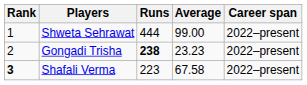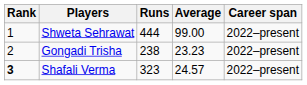 <table class="wikitable">
 <tr>
 <th>Rank</th>
 <th>Players</th>
 <th>Runs</th>
 <th>Average</th>
 <th>Career span</th>
 </tr>
 <tr>
 <td>1</td>
 <td><a href='#'>Shweta Sehrawat</a></td>
 <td>444</td>
 <td>99.00</td>
 <td>2022–present</td>
 </tr>
 <tr>
 <td>2</td>
 <td><a href='#'>Gongadi Trisha</a></td>
-<td><strong>238</strong></td>
+<td>238</td>
 <td>23.23</td>
 <td>2022–present</td>
 </tr>
 <tr>
 <td><strong>3</strong></td>
 <td><a href='#'>Shafali Verma</a></td>
-<td>223</td>
-<td>67.58</td>
+<td>323</td>
+<td>24.57</td>
 <td>2022–present</td>
 </tr>
 </table>
